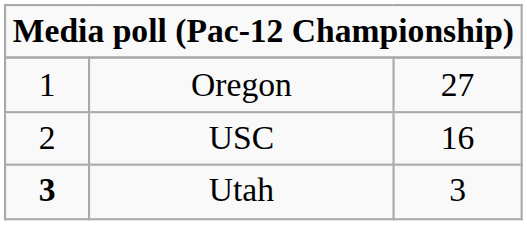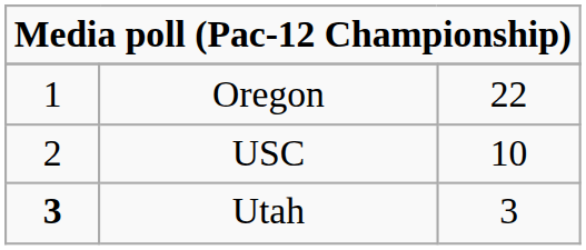 <table class="wikitable">
 <tr align="center">
 <td align="center" Colspan="3"><strong>Media poll (Pac-12 Championship)</strong></td>
 </tr>
 <tr align="center">
 </tr>
 <tr align="center">
 <td>1</td>
 <td>Oregon</td>
-<td>27</td>
+<td>22</td>
 </tr>
 <tr align="center">
 <td>2</td>
 <td>USC</td>
-<td>16</td>
+<td>10</td>
 </tr>
 <tr align="center">
 <td><strong>3</strong></td>
 <td>Utah</td>
 <td>3</td>
 </tr>
 </table>
